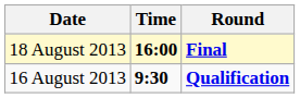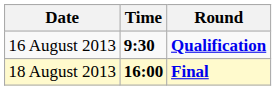 <table class="wikitable">
 <tr>
 <th>Date</th>
 <th>Time</th>
 <th>Round</th>
 </tr>
+<tr>
+<td>16 August 2013</td>
+<td><strong>9:30</strong></td>
+<td><strong><a href='#'>Qualification</a></strong></td>
+</tr>
 <tr style=background:lemonchiffon>
 <td>18 August 2013</td>
 <td><strong>16:00</strong></td>
 <td><strong><a href='#'>Final</a></strong></td>
 </tr>
-<tr>
-<td>16 August 2013</td>
-<td><strong>9:30</strong></td>
-<td><strong><a href='#'>Qualification</a></strong></td>
-</tr>
 </table>
